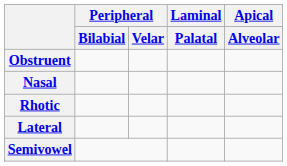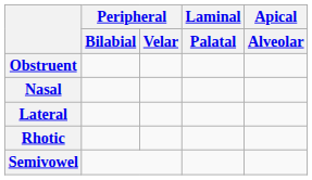 <table class="wikitable" style="text-align:center;">
 <tr>
 <th rowspan="2"></th>
 <th colspan="2"><a href='#'>Peripheral</a></th>
 <th><a href='#'>Laminal</a></th>
 <th><a href='#'>Apical</a></th>
 </tr>
 <tr>
 <th><a href='#'>Bilabial</a></th>
 <th><a href='#'>Velar</a></th>
 <th><a href='#'>Palatal</a></th>
 <th><a href='#'>Alveolar</a></th>
 </tr>
 <tr>
 <th><a href='#'>Obstruent</a></th>
 <td> </td>
 <td> </td>
 <td> </td>
 <td> </td>
 </tr>
 <tr>
 <th><a href='#'>Nasal</a></th>
 <td> </td>
 <td> </td>
 <td> </td>
 <td> </td>
 </tr>
 <tr>
-<th><a href='#'>Rhotic</a></th>
+<th><a href='#'>Lateral</a></th>
 <td></td>
 <td></td>
 <td></td>
 <td> </td>
 </tr>
 <tr>
-<th><a href='#'>Lateral</a></th>
+<th><a href='#'>Rhotic</a></th>
 <td></td>
 <td></td>
 <td></td>
 <td> </td>
 </tr>
 <tr>
 <th><a href='#'>Semivowel</a></th>
 <td colspan=2> </td>
 <td> </td>
 <td></td>
 </tr>
 </table>
